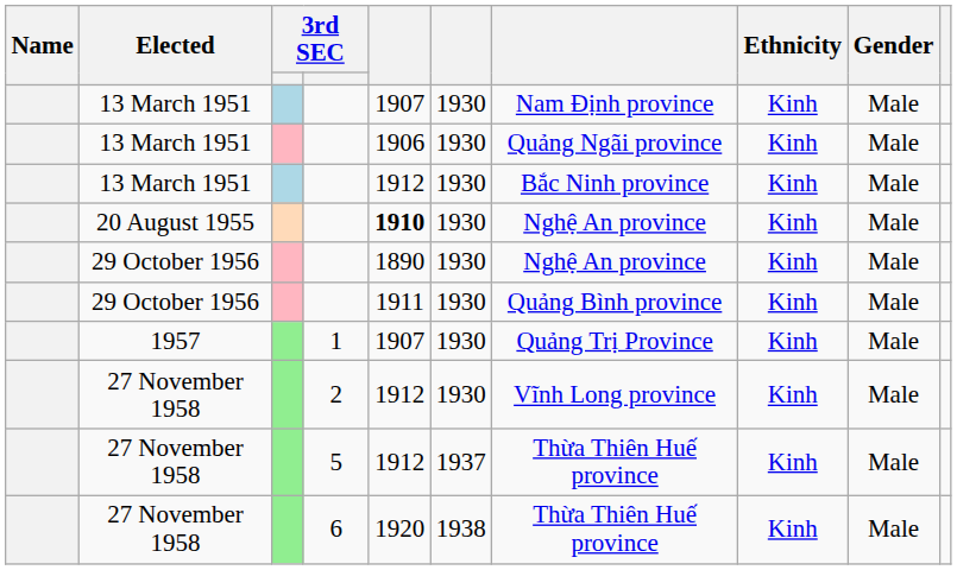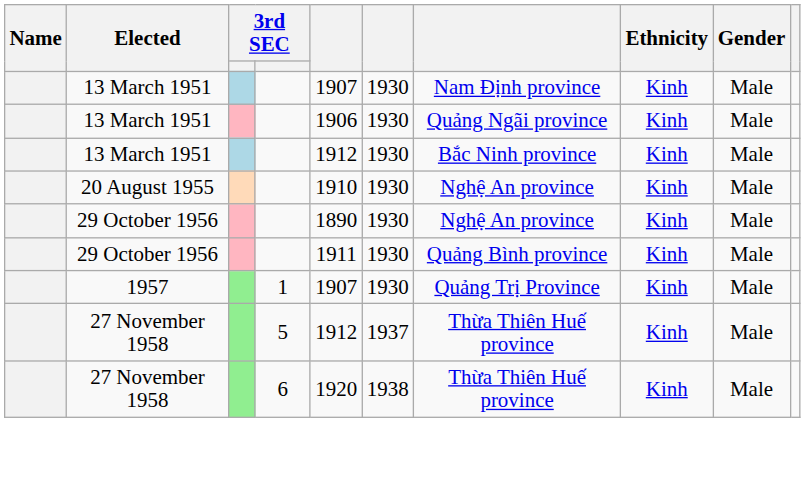 <table class="wikitable sortable" style=text-align:center>
 <tr>
 <th Rowspan="2">Name</th>
 <th Rowspan="2">Elected</th>
 <th colspan="2" unsortable><a href='#'>3rd SEC</a></th>
 <th Rowspan="2"></th>
 <th Rowspan="2"></th>
 <th Rowspan="2"></th>
 <th Rowspan="2">Ethnicity</th>
 <th Rowspan="2">Gender</th>
 <th Rowspan="2"  scope="col" class="unsortable"></th>
 </tr>
 <tr>
 <th></th>
 <th></th>
 </tr>
 <tr>
 <th align="center" scope="row" style="font-weight:normal;"></th>
 <td>13 March 1951</td>
 <td bgcolor = LightBlue></td>
 <td></td>
 <td>1907</td>
 <td>1930</td>
 <td><a href='#'>Nam Định province</a></td>
 <td><a href='#'>Kinh</a></td>
 <td>Male</td>
 <td></td>
 </tr>
 <tr>
 <th align="center" scope="row" style="font-weight:normal;"></th>
 <td>13 March 1951</td>
 <td bgcolor = LightPink></td>
 <td></td>
 <td>1906</td>
 <td>1930</td>
 <td><a href='#'>Quảng Ngãi province</a></td>
 <td><a href='#'>Kinh</a></td>
 <td>Male</td>
 <td></td>
 </tr>
 <tr>
 <th align="center" scope="row" style="font-weight:normal;"></th>
 <td>13 March 1951</td>
 <td bgcolor = LightBlue></td>
 <td></td>
 <td>1912</td>
 <td>1930</td>
 <td><a href='#'>Bắc Ninh province</a></td>
 <td><a href='#'>Kinh</a></td>
 <td>Male</td>
 <td></td>
 </tr>
 <tr>
 <th align="center" scope="row" style="font-weight:normal;"></th>
 <td>20 August 1955</td>
 <td bgcolor = PeachPuff></td>
 <td></td>
-<td><strong>1910</strong></td>
+<td>1910</td>
 <td>1930</td>
 <td><a href='#'>Nghệ An province</a></td>
 <td><a href='#'>Kinh</a></td>
 <td>Male</td>
 <td></td>
 </tr>
 <tr>
 <th align="center" scope="row" style="font-weight:normal;"></th>
 <td>29 October 1956</td>
 <td bgcolor = LightPink></td>
 <td></td>
 <td>1890</td>
 <td>1930</td>
 <td><a href='#'>Nghệ An province</a></td>
 <td><a href='#'>Kinh</a></td>
 <td>Male</td>
 <td></td>
 </tr>
 <tr>
 <th align="center" scope="row" style="font-weight:normal;"></th>
 <td>29 October 1956</td>
 <td bgcolor = LightPink></td>
 <td></td>
 <td>1911</td>
 <td>1930</td>
 <td><a href='#'>Quảng Bình province</a></td>
 <td><a href='#'>Kinh</a></td>
 <td>Male</td>
 <td></td>
 </tr>
 <tr>
 <th align="center" scope="row" style="font-weight:normal;"></th>
 <td>1957</td>
 <td bgcolor = LightGreen></td>
 <td>1</td>
 <td>1907</td>
 <td>1930</td>
 <td><a href='#'>Quảng Trị Province</a></td>
 <td><a href='#'>Kinh</a></td>
 <td>Male</td>
 <td></td>
 </tr>
 <tr>
 <th align="center" scope="row" style="font-weight:normal;"></th>
 <td>27 November 1958</td>
 <td bgcolor = LightGreen></td>
-<td>2</td>
-<td>1912</td>
-<td>1930</td>
-<td><a href='#'>Vĩnh Long province</a></td>
-<td><a href='#'>Kinh</a></td>
-<td>Male</td>
-<td></td>
-</tr>
-<tr>
-<th align="center" scope="row" style="font-weight:normal;"></th>
-<td>27 November 1958</td>
-<td bgcolor = LightGreen></td>
 <td>5</td>
 <td>1912</td>
 <td>1937</td>
 <td><a href='#'>Thừa Thiên Huế province</a></td>
 <td><a href='#'>Kinh</a></td>
 <td>Male</td>
 <td></td>
 </tr>
 <tr>
 <th align="center" scope="row" style="font-weight:normal;"></th>
 <td>27 November 1958</td>
 <td bgcolor = LightGreen></td>
 <td>6</td>
 <td>1920</td>
 <td>1938</td>
 <td><a href='#'>Thừa Thiên Huế province</a></td>
 <td><a href='#'>Kinh</a></td>
 <td>Male</td>
 <td></td>
 </tr>
 </table>
